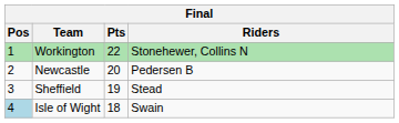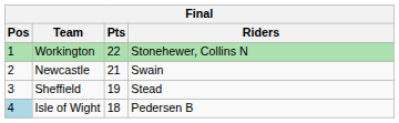 <table class="wikitable">
 <tr>
 <th colspan="4">Final</th>
 </tr>
 <tr>
 <th width=20>Pos</th>
 <th width=90>Team</th>
 <th width=20>Pts</th>
 <th width=350>Riders</th>
 </tr>
 <tr style="background:#ACE1AF;">
 <td>1</td>
 <td align=left>Workington</td>
 <td>22</td>
 <td>Stonehewer, Collins N</td>
 </tr>
 <tr>
 <td>2</td>
 <td align=left>Newcastle</td>
-<td>20</td>
-<td>Pedersen B</td>
+<td>21</td>
+<td>Swain</td>
 </tr>
 <tr>
 <td>3</td>
 <td align=left>Sheffield</td>
 <td>19</td>
 <td>Stead</td>
 </tr>
 <tr>
 <td style="background: lightblue;">4</td>
 <td align=left>Isle of Wight</td>
 <td>18</td>
-<td>Swain</td>
+<td>Pedersen B</td>
 </tr>
 </table>
